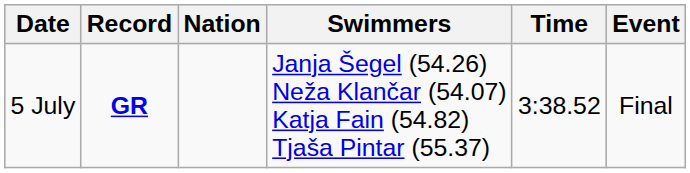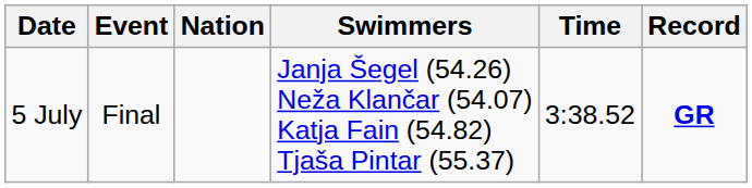 <table class=wikitable style=text-align:center>
 <tr>
 <th>Date</th>
-<th>Record</th>
+<th>Event</th>
 <th>Nation</th>
 <th>Swimmers</th>
 <th>Time</th>
-<th>Event</th>
+<th>Record</th>
 </tr>
 <tr>
 <td>5 July</td>
-<td><strong><a href='#'>GR</a></strong></td>
+<td>Final</td>
 <td align=left></td>
 <td align=left><a href='#'>Janja Šegel</a> (54.26)<br><a href='#'>Neža Klančar</a> (54.07)<br><a href='#'>Katja Fain</a> (54.82)<br><a href='#'>Tjaša Pintar</a> (55.37)</td>
 <td>3:38.52</td>
-<td>Final</td>
+<td><strong><a href='#'>GR</a></strong></td>
 </tr>
 </table>
